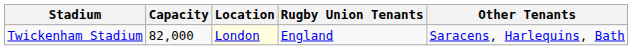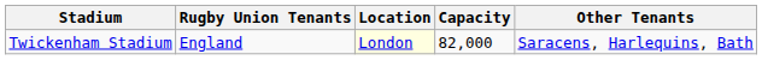 <table class="wikitable sortable">
 <tr>
 <th>Stadium</th>
+<th>Rugby Union Tenants</th>
+<th>Location</th>
 <th>Capacity</th>
-<th>Location</th>
-<th>Rugby Union Tenants</th>
 <th>Other Tenants</th>
 </tr>
 <tr>
 <td><a href='#'>Twickenham Stadium</a></td>
+<td><a href='#'>England</a></td>
+<td style="background: lightyellow;"><a href='#'>London</a></td>
 <td>82,000</td>
-<td style="background: lightyellow;"><a href='#'>London</a></td>
-<td><a href='#'>England</a></td>
 <td><a href='#'>Saracens</a>, <a href='#'>Harlequins</a>, <a href='#'>Bath</a></td>
 </tr>
 </table>
